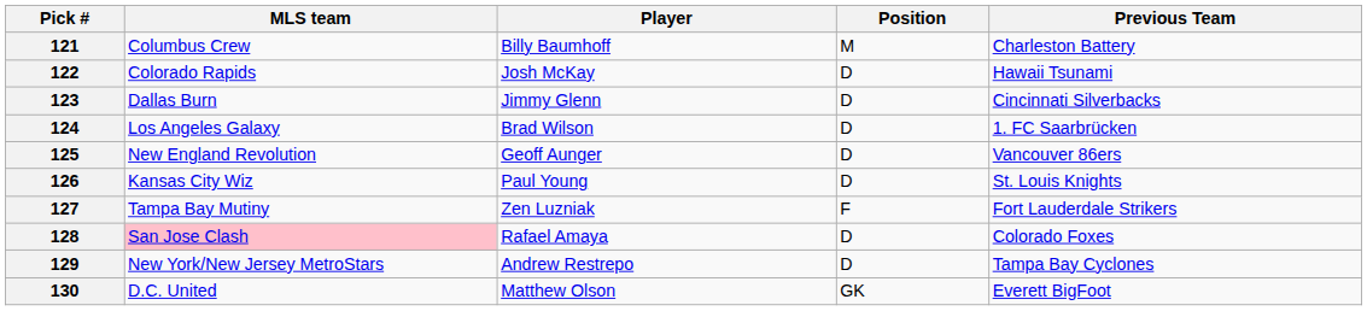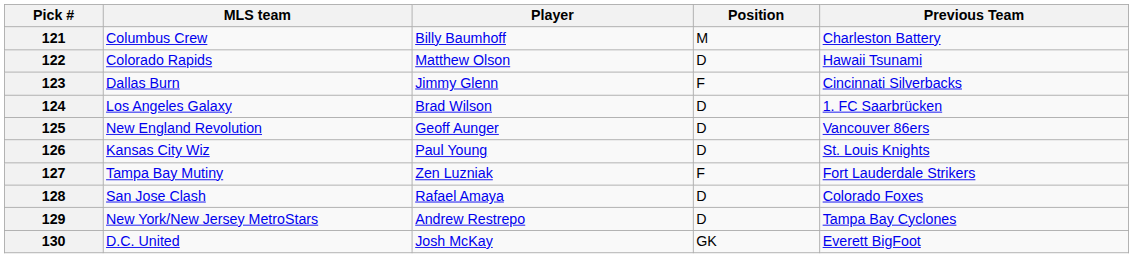 <table class="wikitable sortable" style="width:100%">
 <tr>
 <th width=7%>Pick #</th>
 <th width=22%>MLS team</th>
 <th width=20%>Player</th>
 <th width=9%>Position</th>
 <th width=22%>Previous Team</th>
 </tr>
 <tr>
 <th>121</th>
 <td><a href='#'>Columbus Crew</a></td>
 <td><a href='#'>Billy Baumhoff</a></td>
 <td>M</td>
 <td><a href='#'>Charleston Battery</a></td>
 </tr>
 <tr>
 <th>122</th>
 <td><a href='#'>Colorado Rapids</a></td>
-<td><a href='#'>Josh McKay</a></td>
+<td><a href='#'>Matthew Olson</a></td>
 <td>D</td>
 <td><a href='#'>Hawaii Tsunami</a></td>
 </tr>
 <tr>
 <th>123</th>
 <td><a href='#'>Dallas Burn</a></td>
 <td><a href='#'>Jimmy Glenn</a></td>
-<td>D</td>
+<td>F</td>
 <td><a href='#'>Cincinnati Silverbacks</a></td>
 </tr>
 <tr>
 <th>124</th>
 <td><a href='#'>Los Angeles Galaxy</a></td>
 <td><a href='#'>Brad Wilson</a></td>
 <td>D</td>
 <td><a href='#'>1. FC Saarbrücken</a></td>
 </tr>
 <tr>
 <th>125</th>
 <td><a href='#'>New England Revolution</a></td>
 <td><a href='#'>Geoff Aunger</a></td>
 <td>D</td>
 <td><a href='#'>Vancouver 86ers</a></td>
 </tr>
 <tr>
 <th>126</th>
 <td><a href='#'>Kansas City Wiz</a></td>
 <td><a href='#'>Paul Young</a></td>
 <td>D</td>
 <td><a href='#'>St. Louis Knights</a></td>
 </tr>
 <tr>
 <th>127</th>
 <td><a href='#'>Tampa Bay Mutiny</a></td>
 <td><a href='#'>Zen Luzniak</a></td>
 <td>F</td>
 <td><a href='#'>Fort Lauderdale Strikers</a></td>
 </tr>
 <tr>
 <th>128</th>
-<td style="background: pink;"><a href='#'>San Jose Clash</a></td>
+<td><a href='#'>San Jose Clash</a></td>
 <td><a href='#'>Rafael Amaya</a></td>
 <td>D</td>
 <td><a href='#'>Colorado Foxes</a></td>
 </tr>
 <tr>
 <th>129</th>
 <td><a href='#'>New York/New Jersey MetroStars</a></td>
 <td><a href='#'>Andrew Restrepo</a></td>
 <td>D</td>
 <td><a href='#'>Tampa Bay Cyclones</a></td>
 </tr>
 <tr>
 <th>130</th>
 <td><a href='#'>D.C. United</a></td>
-<td><a href='#'>Matthew Olson</a></td>
+<td><a href='#'>Josh McKay</a></td>
 <td>GK</td>
 <td><a href='#'>Everett BigFoot</a></td>
 </tr>
 </table>
